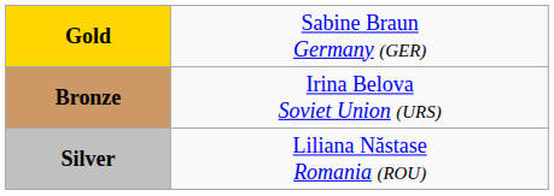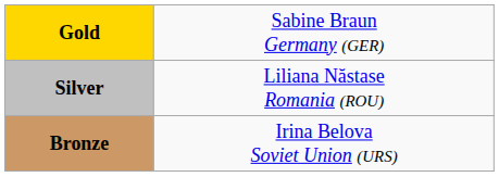 <table class="wikitable" style=" text-align:center; font-size:110%;" width="35%">
 <tr>
 <td bgcolor="gold"><strong>Gold</strong></td>
 <td> <a href='#'>Sabine Braun</a><br><em><a href='#'>Germany</a> <small>(GER)</small></em></td>
 </tr>
 <tr>
+<td bgcolor="silver"><strong>Silver</strong></td>
+<td> <a href='#'>Liliana Năstase</a><br><em><a href='#'>Romania</a> <small>(ROU)</small></em></td>
+</tr>
+<tr>
 <td bgcolor="CC9966"><strong>Bronze</strong></td>
 <td> <a href='#'>Irina Belova</a><br><em><a href='#'>Soviet Union</a> <small>(URS)</small></em></td>
 </tr>
-<tr>
-<td bgcolor="silver"><strong>Silver</strong></td>
-<td> <a href='#'>Liliana Năstase</a><br><em><a href='#'>Romania</a> <small>(ROU)</small></em></td>
-</tr>
 </table>
